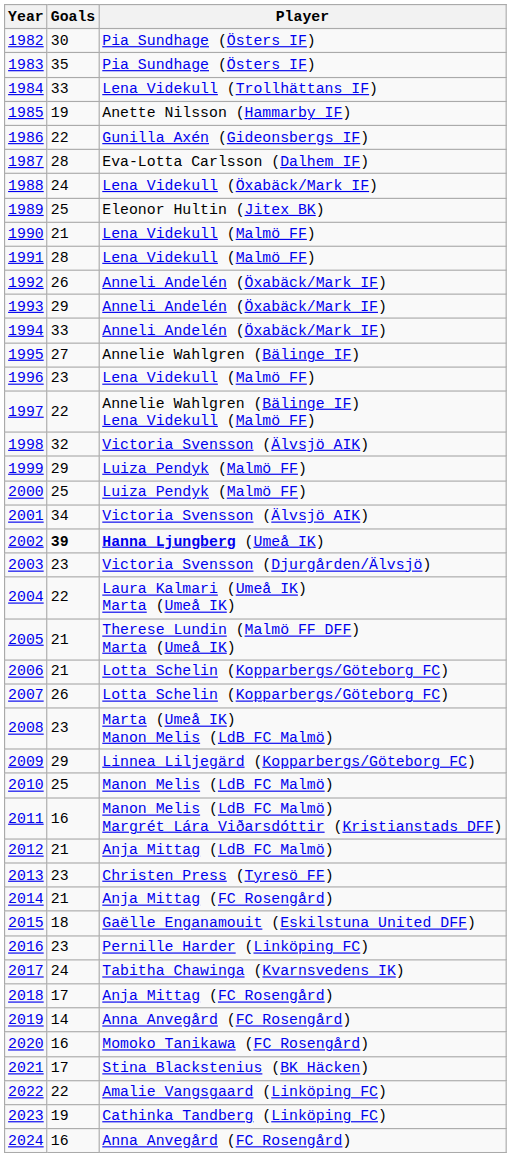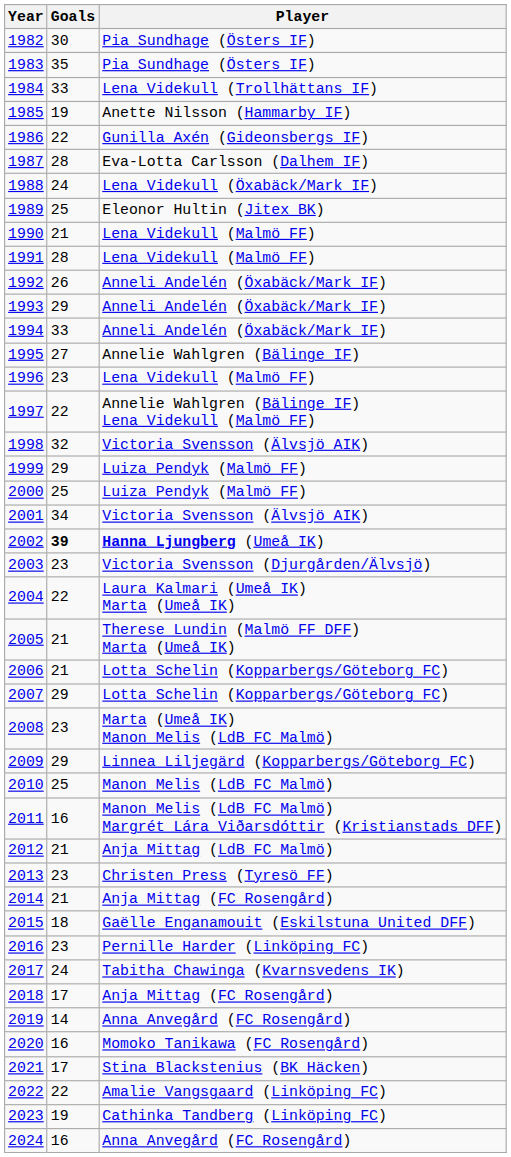 <table class="wikitable sortable">
 <tr>
 <th>Year</th>
 <th>Goals</th>
 <th>Player</th>
 </tr>
 <tr>
 <td><a href='#'>1982</a></td>
 <td>30</td>
 <td> <a href='#'>Pia Sundhage</a> (<a href='#'>Östers IF</a>)</td>
 </tr>
 <tr>
 <td><a href='#'>1983</a></td>
 <td>35</td>
 <td> <a href='#'>Pia Sundhage</a> (<a href='#'>Östers IF</a>)</td>
 </tr>
 <tr>
 <td><a href='#'>1984</a></td>
 <td>33</td>
 <td> <a href='#'>Lena Videkull</a> (<a href='#'>Trollhättans IF</a>)</td>
 </tr>
 <tr>
 <td><a href='#'>1985</a></td>
 <td>19</td>
 <td> Anette Nilsson (<a href='#'>Hammarby IF</a>)</td>
 </tr>
 <tr>
 <td><a href='#'>1986</a></td>
 <td>22</td>
 <td> <a href='#'>Gunilla Axén</a> (<a href='#'>Gideonsbergs IF</a>)</td>
 </tr>
 <tr>
 <td><a href='#'>1987</a></td>
 <td>28</td>
 <td> Eva-Lotta Carlsson (<a href='#'>Dalhem IF</a>)</td>
 </tr>
 <tr>
 <td><a href='#'>1988</a></td>
 <td>24</td>
 <td> <a href='#'>Lena Videkull</a> (<a href='#'>Öxabäck/Mark IF</a>)</td>
 </tr>
 <tr>
 <td><a href='#'>1989</a></td>
 <td>25</td>
 <td> Eleonor Hultin (<a href='#'>Jitex BK</a>)</td>
 </tr>
 <tr>
 <td><a href='#'>1990</a></td>
 <td>21</td>
 <td> <a href='#'>Lena Videkull</a> (<a href='#'>Malmö FF</a>)</td>
 </tr>
 <tr>
 <td><a href='#'>1991</a></td>
 <td>28</td>
 <td> <a href='#'>Lena Videkull</a> (<a href='#'>Malmö FF</a>)</td>
 </tr>
 <tr>
 <td><a href='#'>1992</a></td>
 <td>26</td>
 <td> <a href='#'>Anneli Andelén</a> (<a href='#'>Öxabäck/Mark IF</a>)</td>
 </tr>
 <tr>
 <td><a href='#'>1993</a></td>
 <td>29</td>
 <td> <a href='#'>Anneli Andelén</a> (<a href='#'>Öxabäck/Mark IF</a>)</td>
 </tr>
 <tr>
 <td><a href='#'>1994</a></td>
 <td>33</td>
 <td> <a href='#'>Anneli Andelén</a> (<a href='#'>Öxabäck/Mark IF</a>)</td>
 </tr>
 <tr>
 <td><a href='#'>1995</a></td>
 <td>27</td>
 <td> Annelie Wahlgren (<a href='#'>Bälinge IF</a>)</td>
 </tr>
 <tr>
 <td><a href='#'>1996</a></td>
 <td>23</td>
 <td> <a href='#'>Lena Videkull</a> (<a href='#'>Malmö FF</a>)</td>
 </tr>
 <tr>
 <td><a href='#'>1997</a></td>
 <td>22</td>
 <td> Annelie Wahlgren (<a href='#'>Bälinge IF</a>) <br>  <a href='#'>Lena Videkull</a> (<a href='#'>Malmö FF</a>)</td>
 </tr>
 <tr>
 <td><a href='#'>1998</a></td>
 <td>32</td>
 <td> <a href='#'>Victoria Svensson</a> (<a href='#'>Älvsjö AIK</a>)</td>
 </tr>
 <tr>
 <td><a href='#'>1999</a></td>
 <td>29</td>
 <td> <a href='#'>Luiza Pendyk</a> (<a href='#'>Malmö FF</a>)</td>
 </tr>
 <tr>
 <td><a href='#'>2000</a></td>
 <td>25</td>
 <td> <a href='#'>Luiza Pendyk</a> (<a href='#'>Malmö FF</a>)</td>
 </tr>
 <tr>
 <td><a href='#'>2001</a></td>
 <td>34</td>
 <td> <a href='#'>Victoria Svensson</a> (<a href='#'>Älvsjö AIK</a>)</td>
 </tr>
 <tr>
 <td><a href='#'>2002</a></td>
 <td><strong>39</strong></td>
 <td> <strong><a href='#'>Hanna Ljungberg</a></strong> (<a href='#'>Umeå IK</a>)</td>
 </tr>
 <tr>
 <td><a href='#'>2003</a></td>
 <td>23</td>
 <td> <a href='#'>Victoria Svensson</a> (<a href='#'>Djurgården/Älvsjö</a>)</td>
 </tr>
 <tr>
 <td><a href='#'>2004</a></td>
 <td>22</td>
 <td> <a href='#'>Laura Kalmari</a> (<a href='#'>Umeå IK</a>) <br>  <a href='#'>Marta</a> (<a href='#'>Umeå IK</a>)</td>
 </tr>
 <tr>
 <td><a href='#'>2005</a></td>
 <td>21</td>
 <td> <a href='#'>Therese Lundin</a> (<a href='#'>Malmö FF DFF</a>) <br>  <a href='#'>Marta</a> (<a href='#'>Umeå IK</a>)</td>
 </tr>
 <tr>
 <td><a href='#'>2006</a></td>
 <td>21</td>
 <td> <a href='#'>Lotta Schelin</a> (<a href='#'>Kopparbergs/Göteborg FC</a>)</td>
 </tr>
 <tr>
 <td><a href='#'>2007</a></td>
-<td>26</td>
+<td>29</td>
 <td> <a href='#'>Lotta Schelin</a> (<a href='#'>Kopparbergs/Göteborg FC</a>)</td>
 </tr>
 <tr>
 <td><a href='#'>2008</a></td>
 <td>23</td>
 <td> <a href='#'>Marta</a> (<a href='#'>Umeå IK</a>) <br>  <a href='#'>Manon Melis</a> (<a href='#'>LdB FC Malmö</a>)</td>
 </tr>
 <tr>
 <td><a href='#'>2009</a></td>
 <td>29</td>
 <td> <a href='#'>Linnea Liljegärd</a> (<a href='#'>Kopparbergs/Göteborg FC</a>)</td>
 </tr>
 <tr>
 <td><a href='#'>2010</a></td>
 <td>25</td>
 <td> <a href='#'>Manon Melis</a> (<a href='#'>LdB FC Malmö</a>)</td>
 </tr>
 <tr>
 <td><a href='#'>2011</a></td>
 <td>16</td>
 <td> <a href='#'>Manon Melis</a> (<a href='#'>LdB FC Malmö</a>) <br>  <a href='#'>Margrét Lára Viðarsdóttir</a> (<a href='#'>Kristianstads DFF</a>)</td>
 </tr>
 <tr>
 <td><a href='#'>2012</a></td>
 <td>21</td>
 <td> <a href='#'>Anja Mittag</a> (<a href='#'>LdB FC Malmö</a>)</td>
 </tr>
 <tr>
 <td><a href='#'>2013</a></td>
 <td>23</td>
 <td> <a href='#'>Christen Press</a> (<a href='#'>Tyresö FF</a>)</td>
 </tr>
 <tr>
 <td><a href='#'>2014</a></td>
 <td>21</td>
 <td> <a href='#'>Anja Mittag</a> (<a href='#'>FC Rosengård</a>)</td>
 </tr>
 <tr>
 <td><a href='#'>2015</a></td>
 <td>18</td>
 <td> <a href='#'>Gaëlle Enganamouit</a> (<a href='#'>Eskilstuna United DFF</a>)</td>
 </tr>
 <tr>
 <td><a href='#'>2016</a></td>
 <td>23</td>
 <td> <a href='#'>Pernille Harder</a> (<a href='#'>Linköping FC</a>)</td>
 </tr>
 <tr>
 <td><a href='#'>2017</a></td>
 <td>24</td>
 <td> <a href='#'>Tabitha Chawinga</a> (<a href='#'>Kvarnsvedens IK</a>)</td>
 </tr>
 <tr>
 <td><a href='#'>2018</a></td>
 <td>17</td>
 <td> <a href='#'>Anja Mittag</a> (<a href='#'>FC Rosengård</a>)</td>
 </tr>
 <tr>
 <td><a href='#'>2019</a></td>
 <td>14</td>
 <td> <a href='#'>Anna Anvegård</a> (<a href='#'>FC Rosengård</a>)</td>
 </tr>
 <tr>
 <td><a href='#'>2020</a></td>
 <td>16</td>
 <td> <a href='#'>Momoko Tanikawa</a> (<a href='#'>FC Rosengård</a>)</td>
 </tr>
 <tr>
 <td><a href='#'>2021</a></td>
 <td>17</td>
 <td> <a href='#'>Stina Blackstenius</a> (<a href='#'>BK Häcken</a>)</td>
 </tr>
 <tr>
 <td><a href='#'>2022</a></td>
 <td>22</td>
 <td> <a href='#'>Amalie Vangsgaard</a> (<a href='#'>Linköping FC</a>)</td>
 </tr>
 <tr>
 <td><a href='#'>2023</a></td>
 <td>19</td>
 <td> <a href='#'>Cathinka Tandberg</a> (<a href='#'>Linköping FC</a>)</td>
 </tr>
 <tr>
 <td><a href='#'>2024</a></td>
 <td>16</td>
 <td> <a href='#'>Anna Anvegård</a> (<a href='#'>FC Rosengård</a>)</td>
 </tr>
 </table>
